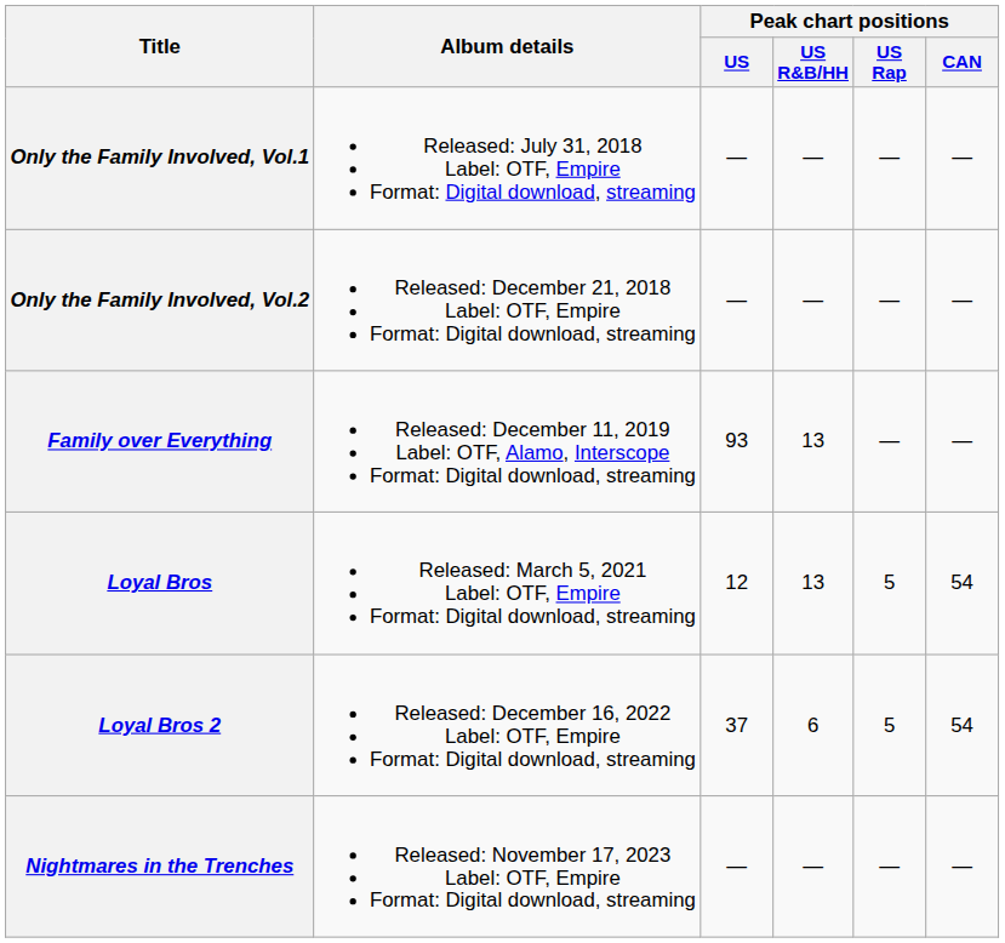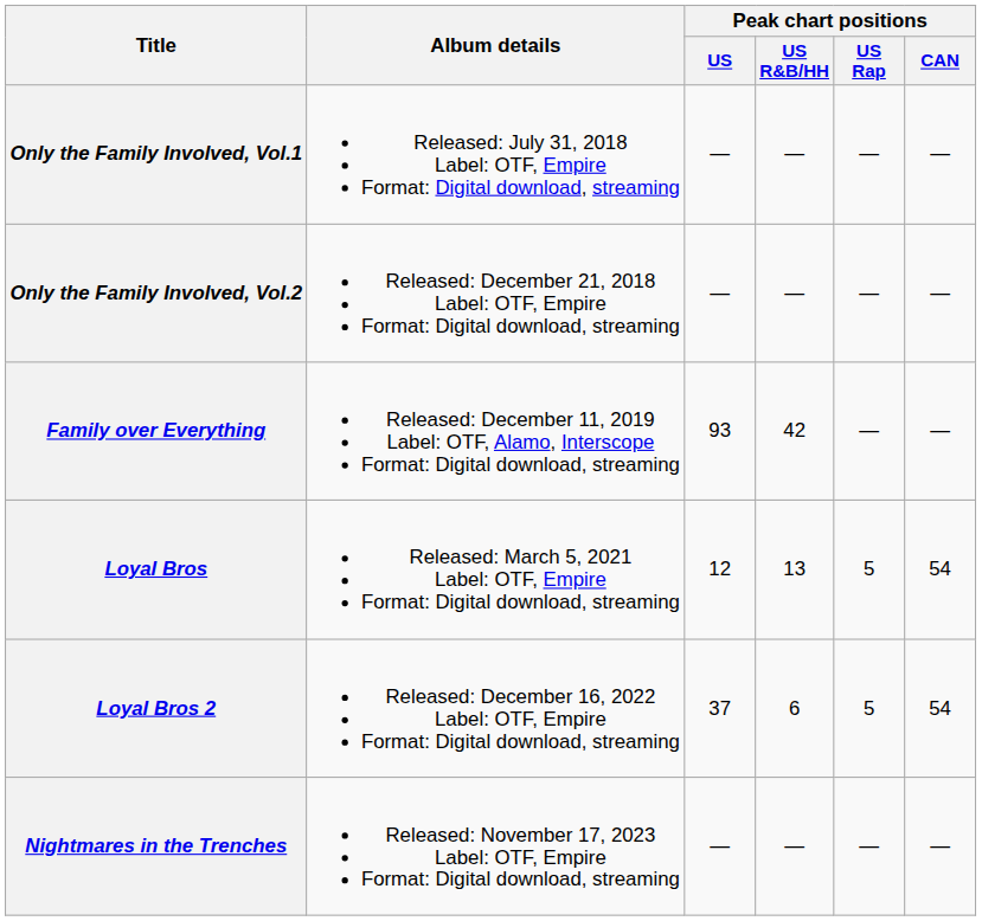 <table class="wikitable plainrowheaders" style="text-align:center;">
 <tr>
 <th scope="col" rowspan="2">Title</th>
 <th scope="col" rowspan="2">Album details</th>
 <th scope="col" colspan="4">Peak chart positions</th>
 </tr>
 <tr>
 <th scope="col" style="width:3.5em;font-size:90%;"><a href='#'>US</a></th>
 <th scope="col" style="width:3.5em;font-size:90%;"><a href='#'>US<br>R&B/HH</a></th>
 <th scope="col" style="width:3.5em;font-size:90%;"><a href='#'>US<br>Rap</a></th>
 <th scope="col" style="width:3.5em;font-size:90%;"><a href='#'>CAN</a></th>
 </tr>
 <tr>
 <th scope="row"><em>Only the Family Involved, Vol.1</em><br></th>
 <td><br><ul><li>Released: July 31, 2018</li><li>Label: OTF, <a href='#'>Empire</a></li><li>Format: <a href='#'>Digital download</a>, <a href='#'>streaming</a></li></ul></td>
 <td>—</td>
 <td>—</td>
 <td>—</td>
 <td>—</td>
 </tr>
 <tr>
 <th scope="row"><em>Only the Family Involved, Vol.2</em><br></th>
 <td><br><ul><li>Released: December 21, 2018</li><li>Label: OTF, Empire</li><li>Format: Digital download, streaming</li></ul></td>
 <td>—</td>
 <td>—</td>
 <td>—</td>
 <td>—</td>
 </tr>
 <tr>
 <th scope="row"><em><a href='#'>Family over Everything</a></em><br></th>
 <td><br><ul><li>Released: December 11, 2019</li><li>Label: OTF, <a href='#'>Alamo</a>, <a href='#'>Interscope</a></li><li>Format: Digital download, streaming</li></ul></td>
 <td>93</td>
-<td>13</td>
+<td>42</td>
 <td>—</td>
 <td>—</td>
 </tr>
 <tr>
 <th scope="row"><em><a href='#'>Loyal Bros</a></em></th>
 <td><br><ul><li>Released: March 5, 2021</li><li>Label: OTF, <a href='#'>Empire</a></li><li>Format: Digital download, streaming</li></ul></td>
 <td>12</td>
 <td>13</td>
 <td>5</td>
 <td>54</td>
 </tr>
 <tr>
 <th scope="row"><em><a href='#'>Loyal Bros 2</a></em><br></th>
 <td><br><ul><li>Released: December 16, 2022</li><li>Label: OTF, Empire</li><li>Format: Digital download, streaming</li></ul></td>
 <td>37</td>
 <td>6</td>
 <td>5</td>
 <td>54</td>
 </tr>
 <tr>
 <th scope="row"><em><a href='#'>Nightmares in the Trenches</a></em><br></th>
 <td><br><ul><li>Released: November 17, 2023</li><li>Label: OTF, Empire</li><li>Format: Digital download, streaming</li></ul></td>
 <td>—</td>
 <td>—</td>
 <td>—</td>
 <td>—</td>
 </tr>
 </table>
